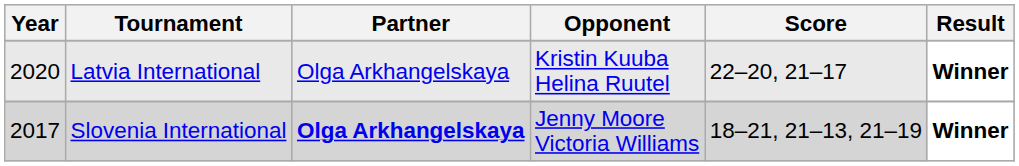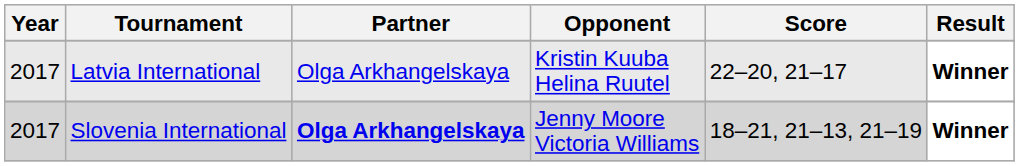 <table class="sortable wikitable" style="font-size: 90%;">
 <tr>
 <th>Year</th>
 <th>Tournament</th>
 <th>Partner</th>
 <th>Opponent</th>
 <th>Score</th>
 <th>Result</th>
 </tr>
 <tr>
 </tr>
 <tr style="background:#E9E9E9">
-<td align="center">2020</td>
+<td align="center">2017</td>
 <td align="left"><a href='#'>Latvia International</a></td>
 <td align="left"> <a href='#'>Olga Arkhangelskaya</a></td>
 <td align="left"> <a href='#'>Kristin Kuuba</a><br> <a href='#'>Helina Ruutel</a></td>
 <td align="left">22–20, 21–17</td>
 <td style="text-align:left; background:white"> <strong>Winner</strong></td>
 </tr>
 <tr>
 </tr>
 <tr style="background:#D5D5D5">
 <td align="center">2017</td>
 <td align="left"><a href='#'>Slovenia International</a></td>
 <td align="left"><strong> <a href='#'>Olga Arkhangelskaya</a></strong></td>
 <td align="left"> <a href='#'>Jenny Moore</a><br> <a href='#'>Victoria Williams</a></td>
 <td align="left">18–21, 21–13, 21–19</td>
 <td style="text-align:left; background:white"> <strong>Winner</strong></td>
 </tr>
 </table>
